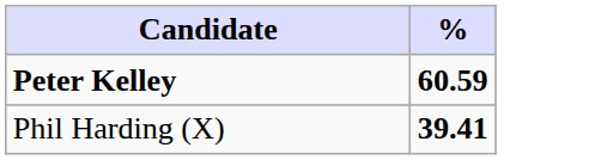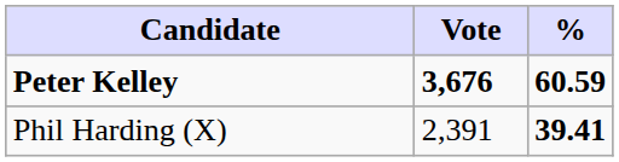 <table class="wikitable">
 <tr>
 <th style="background:#ddf; width:200px;">Candidate</th>
+<th style="background:#ddf; width:50px;">Vote</th>
 <th style="background:#ddf; width:30px;">%</th>
 </tr>
 <tr>
 <td><strong>Peter Kelley</strong></td>
+<td><strong>3,676</strong></td>
 <td><strong>60.59</strong></td>
 </tr>
 <tr>
 <td>Phil Harding (X)</td>
+<td>2,391</td>
 <td><strong>39.41</strong></td>
 </tr>
 </table>
